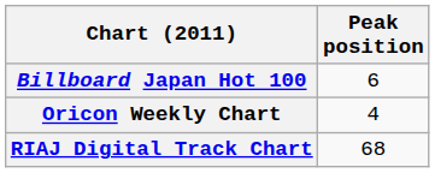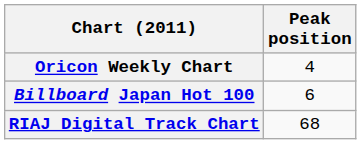 <table class="wikitable plainrowheaders sortable" style="text-align:center;" border="1">
 <tr>
 <th scope="col">Chart (2011)</th>
 <th scope="col">Peak<br>position</th>
 </tr>
 <tr>
+<th scope="row"><a href='#'>Oricon</a> Weekly Chart</th>
+<td>4</td>
+</tr>
+<tr>
 <th scope="row"><em><a href='#'>Billboard</a></em> <a href='#'>Japan Hot 100</a></th>
 <td>6</td>
-</tr>
-<tr>
-<th scope="row"><a href='#'>Oricon</a> Weekly Chart</th>
-<td>4</td>
 </tr>
 <tr>
 <th scope="row"><a href='#'>RIAJ Digital Track Chart</a></th>
 <td>68</td>
 </tr>
 </table>
